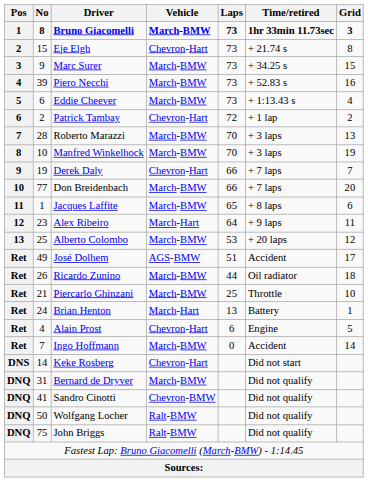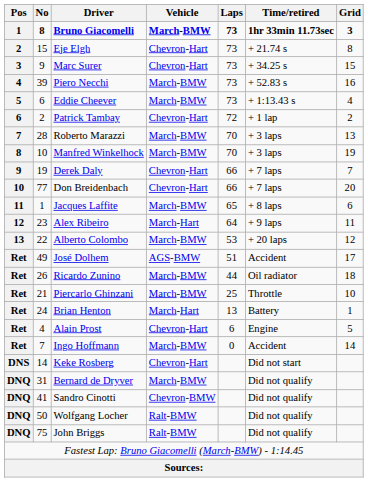 <table class="wikitable" style="font-size: 85%;">
 <tr>
 <th>Pos</th>
 <th>No</th>
 <th>Driver</th>
 <th>Vehicle</th>
 <th>Laps</th>
 <th>Time/retired</th>
 <th>Grid</th>
 </tr>
 <tr>
 <th>1</th>
 <td style="text-align:center;"><strong>8</strong></td>
 <td> <strong><a href='#'>Bruno Giacomelli</a></strong></td>
 <td><strong><a href='#'>March</a>-<a href='#'>BMW</a></strong></td>
 <td style="text-align:center;"><strong>73</strong></td>
 <td><strong>1hr 33min 11.73sec</strong></td>
 <td style="text-align:center;"><strong>3</strong></td>
 </tr>
 <tr>
 <th>2</th>
 <td style="text-align:center;">15</td>
 <td> <a href='#'>Eje Elgh</a></td>
 <td><a href='#'>Chevron</a>-<a href='#'>Hart</a></td>
 <td style="text-align:center;">73</td>
 <td>+ 21.74 s</td>
 <td style="text-align:center;">8</td>
 </tr>
 <tr>
 <th>3</th>
 <td style="text-align:center;">9</td>
 <td> <a href='#'>Marc Surer</a></td>
-<td><a href='#'>March</a>-<a href='#'>BMW</a></td>
+<td><a href='#'>Chevron</a>-<a href='#'>Hart</a></td>
 <td style="text-align:center;">73</td>
 <td>+ 34.25 s</td>
 <td style="text-align:center;">15</td>
 </tr>
 <tr>
 <th>4</th>
 <td style="text-align:center;">39</td>
 <td> <a href='#'>Piero Necchi</a></td>
 <td><a href='#'>March</a>-<a href='#'>BMW</a></td>
 <td style="text-align:center;">73</td>
 <td>+ 52.83 s</td>
 <td style="text-align:center;">16</td>
 </tr>
 <tr>
 <th>5</th>
 <td style="text-align:center;">6</td>
 <td> <a href='#'>Eddie Cheever</a></td>
 <td><a href='#'>March</a>-<a href='#'>BMW</a></td>
 <td style="text-align:center;">73</td>
 <td>+ 1:13.43 s</td>
 <td style="text-align:center;">4</td>
 </tr>
 <tr>
 <th>6</th>
 <td style="text-align:center;">2</td>
 <td> <a href='#'>Patrick Tambay</a></td>
 <td><a href='#'>Chevron</a>-<a href='#'>Hart</a></td>
 <td style="text-align:center;">72</td>
 <td>+ 1 lap</td>
 <td style="text-align:center;">2</td>
 </tr>
 <tr>
 <th>7</th>
 <td style="text-align:center;">28</td>
 <td> Roberto Marazzi</td>
 <td><a href='#'>March</a>-<a href='#'>BMW</a></td>
 <td style="text-align:center;">70</td>
 <td>+ 3 laps</td>
 <td style="text-align:center;">13</td>
 </tr>
 <tr>
 <th>8</th>
 <td style="text-align:center;">10</td>
 <td> <a href='#'>Manfred Winkelhock</a></td>
 <td><a href='#'>March</a>-<a href='#'>BMW</a></td>
 <td style="text-align:center;">70</td>
 <td>+ 3 laps</td>
 <td style="text-align:center;">19</td>
 </tr>
 <tr>
 <th>9</th>
 <td style="text-align:center;">19</td>
 <td> <a href='#'>Derek Daly</a></td>
 <td><a href='#'>Chevron</a>-<a href='#'>Hart</a></td>
 <td style="text-align:center;">66</td>
 <td>+ 7 laps</td>
 <td style="text-align:center;">7</td>
 </tr>
 <tr>
 <th>10</th>
 <td style="text-align:center;">77</td>
 <td> Don Breidenbach</td>
-<td><a href='#'>March</a>-<a href='#'>BMW</a></td>
+<td><a href='#'>Chevron</a>-<a href='#'>Hart</a></td>
 <td style="text-align:center;">66</td>
 <td>+ 7 laps</td>
 <td style="text-align:center;">20</td>
 </tr>
 <tr>
 <th>11</th>
 <td style="text-align:center;">1</td>
 <td> <a href='#'>Jacques Laffite</a></td>
 <td><a href='#'>March</a>-<a href='#'>BMW</a></td>
 <td style="text-align:center;">65</td>
 <td>+ 8 laps</td>
 <td style="text-align:center;">6</td>
 </tr>
 <tr>
 <th>12</th>
 <td style="text-align:center;">23</td>
 <td> <a href='#'>Alex Ribeiro</a></td>
 <td><a href='#'>March</a>-<a href='#'>Hart</a></td>
 <td style="text-align:center;">64</td>
 <td>+ 9 laps</td>
 <td style="text-align:center;">11</td>
 </tr>
 <tr>
 <th>13</th>
-<td style="text-align:center;">25</td>
+<td style="text-align:center;">22</td>
 <td> <a href='#'>Alberto Colombo</a></td>
 <td><a href='#'>March</a>-<a href='#'>BMW</a></td>
 <td style="text-align:center;">53</td>
 <td>+ 20 laps</td>
 <td style="text-align:center;">12</td>
 </tr>
 <tr>
 <th>Ret</th>
 <td style="text-align:center;">49</td>
 <td> <a href='#'>José Dolhem</a></td>
 <td><a href='#'>AGS</a>-<a href='#'>BMW</a></td>
 <td style="text-align:center;">51</td>
 <td>Accident</td>
 <td style="text-align:center;">17</td>
 </tr>
 <tr>
 <th>Ret</th>
 <td style="text-align:center;">26</td>
 <td> <a href='#'>Ricardo Zunino</a></td>
 <td><a href='#'>March</a>-<a href='#'>BMW</a></td>
 <td style="text-align:center;">44</td>
 <td>Oil radiator</td>
 <td style="text-align:center;">18</td>
 </tr>
 <tr>
 <th>Ret</th>
 <td style="text-align:center;">21</td>
 <td> <a href='#'>Piercarlo Ghinzani</a></td>
 <td><a href='#'>March</a>-<a href='#'>BMW</a></td>
 <td style="text-align:center;">25</td>
 <td>Throttle</td>
 <td style="text-align:center;">10</td>
 </tr>
 <tr>
 <th>Ret</th>
 <td style="text-align:center;">24</td>
 <td> <a href='#'>Brian Henton</a></td>
 <td><a href='#'>March</a>-<a href='#'>Hart</a></td>
 <td style="text-align:center;">13</td>
 <td>Battery</td>
 <td style="text-align:center;">1</td>
 </tr>
 <tr>
 <th>Ret</th>
 <td style="text-align:center;">4</td>
 <td> <a href='#'>Alain Prost</a></td>
 <td><a href='#'>Chevron</a>-<a href='#'>Hart</a></td>
 <td style="text-align:center;">6</td>
 <td>Engine</td>
 <td style="text-align:center;">5</td>
 </tr>
 <tr>
 <th>Ret</th>
 <td style="text-align:center;">7</td>
 <td> <a href='#'>Ingo Hoffmann</a></td>
 <td><a href='#'>March</a>-<a href='#'>BMW</a></td>
 <td style="text-align:center;">0</td>
 <td>Accident</td>
 <td style="text-align:center;">14</td>
 </tr>
 <tr>
 <th>DNS</th>
 <td style="text-align:center;">14</td>
 <td> <a href='#'>Keke Rosberg</a></td>
 <td><a href='#'>Chevron</a>-<a href='#'>Hart</a></td>
 <td></td>
 <td>Did not start</td>
 <td></td>
 </tr>
 <tr>
 <th>DNQ</th>
 <td style="text-align:center;">31</td>
 <td> <a href='#'>Bernard de Dryver</a></td>
 <td><a href='#'>March</a>-<a href='#'>BMW</a></td>
 <td></td>
 <td>Did not qualify</td>
 <td></td>
 </tr>
 <tr>
 <th>DNQ</th>
 <td style="text-align:center;">41</td>
 <td> Sandro Cinotti</td>
 <td><a href='#'>Chevron</a>-<a href='#'>BMW</a></td>
 <td></td>
 <td>Did not qualify</td>
 <td></td>
 </tr>
 <tr>
 <th>DNQ</th>
 <td style="text-align:center;">50</td>
 <td> Wolfgang Locher</td>
 <td><a href='#'>Ralt</a>-<a href='#'>BMW</a></td>
 <td></td>
 <td>Did not qualify</td>
 <td></td>
 </tr>
 <tr>
 <th>DNQ</th>
 <td style="text-align:center;">75</td>
 <td> John Briggs</td>
 <td><a href='#'>Ralt</a>-<a href='#'>BMW</a></td>
 <td></td>
 <td>Did not qualify</td>
 <td></td>
 </tr>
 <tr>
 <td colspan="8" style="text-align:center;"><em>Fastest Lap: <a href='#'>Bruno Giacomelli</a> (<a href='#'>March</a>-<a href='#'>BMW</a>) - 1:14.45</em></td>
 </tr>
 <tr>
 <th colspan="8">Sources:</th>
 </tr>
 </table>
